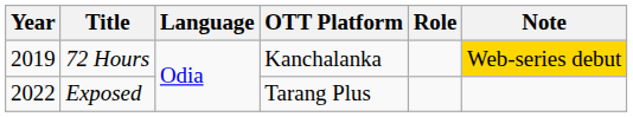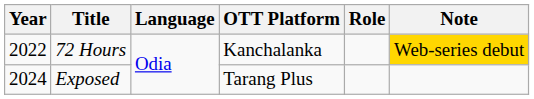 <table class="wikitable">
 <tr>
 <th>Year</th>
 <th>Title</th>
 <th>Language</th>
 <th>OTT Platform</th>
 <th>Role</th>
 <th>Note</th>
 </tr>
 <tr>
-<td>2019</td>
+<td>2022</td>
 <td><em>72 Hours</em></td>
 <td rowspan="2"><a href='#'>Odia</a></td>
 <td>Kanchalanka</td>
 <td></td>
 <td style="background: gold;">Web-series debut</td>
 </tr>
 <tr>
-<td>2022</td>
+<td>2024</td>
 <td><em>Exposed</em></td>
 <td>Tarang Plus</td>
 <td></td>
 <td></td>
 </tr>
 </table>
